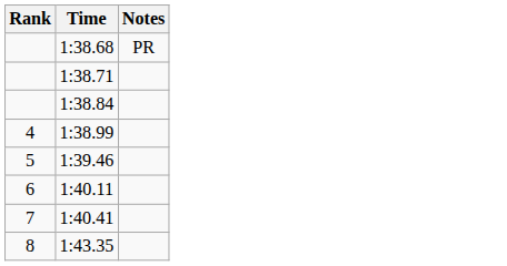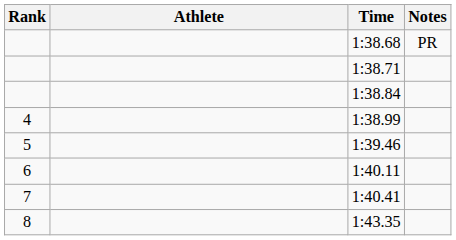 <table class="wikitable" style="text-align:center">
 <tr>
 <th>Rank</th>
+<th Style="width:18em">Athlete</th>
 <th>Time</th>
 <th>Notes</th>
 </tr>
 <tr>
 <td></td>
+<td style="text-align:left"></td>
 <td>1:38.68</td>
 <td>PR</td>
 </tr>
 <tr>
 <td></td>
+<td style="text-align:left"></td>
 <td>1:38.71</td>
 <td></td>
 </tr>
 <tr>
 <td></td>
+<td style="text-align:left"></td>
 <td>1:38.84</td>
 <td></td>
 </tr>
 <tr>
 <td>4</td>
+<td style="text-align:left"></td>
 <td>1:38.99</td>
 <td></td>
 </tr>
 <tr>
 <td>5</td>
+<td style="text-align:left"></td>
 <td>1:39.46</td>
 <td></td>
 </tr>
 <tr>
 <td>6</td>
+<td style="text-align:left"></td>
 <td>1:40.11</td>
 <td></td>
 </tr>
 <tr>
 <td>7</td>
+<td style="text-align:left"></td>
 <td>1:40.41</td>
 <td></td>
 </tr>
 <tr>
 <td>8</td>
+<td style="text-align:left"></td>
 <td>1:43.35</td>
 <td></td>
 </tr>
 </table>
